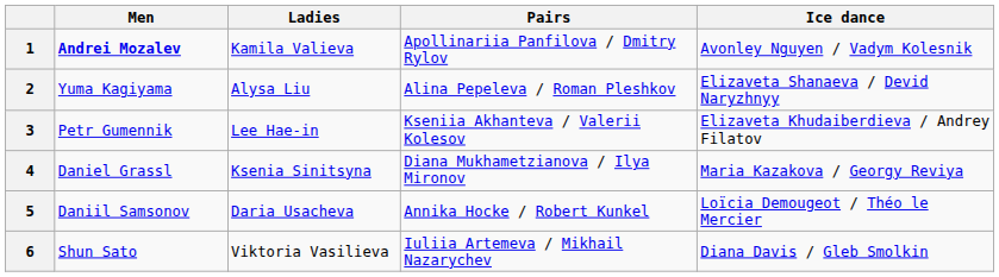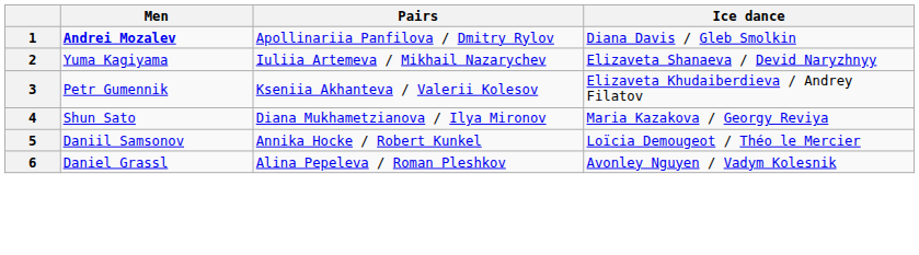 <table class="wikitable unsortable" style="text-align:left; width:100%">
 <tr>
 <th scope="col" style="width:5%"></th>
 <th scope="col" style="width:17.5%">Men</th>
-<th scope="col" style="width:17.5%">Ladies</th>
 <th scope="col" style="width:30%">Pairs</th>
 <th scope="col" style="width:30%">Ice dance</th>
 </tr>
 <tr>
 <th scope="row">1</th>
 <td><strong> <a href='#'>Andrei Mozalev</a></strong></td>
-<td> <a href='#'>Kamila Valieva</a></td>
 <td> <a href='#'>Apollinariia Panfilova</a> / <a href='#'>Dmitry Rylov</a></td>
-<td> <a href='#'>Avonley Nguyen</a> / <a href='#'>Vadym Kolesnik</a></td>
+<td> <a href='#'>Diana Davis</a> / <a href='#'>Gleb Smolkin</a></td>
 </tr>
 <tr>
 <th scope="row">2</th>
 <td> <a href='#'>Yuma Kagiyama</a></td>
-<td> <a href='#'>Alysa Liu</a></td>
-<td> <a href='#'>Alina Pepeleva</a> / <a href='#'>Roman Pleshkov</a></td>
+<td> <a href='#'>Iuliia Artemeva</a> / <a href='#'>Mikhail Nazarychev</a></td>
 <td> <a href='#'>Elizaveta Shanaeva</a> / <a href='#'>Devid Naryzhnyy</a></td>
 </tr>
 <tr>
 <th scope="row">3</th>
 <td> <a href='#'>Petr Gumennik</a></td>
-<td> <a href='#'>Lee Hae-in</a></td>
 <td> <a href='#'>Kseniia Akhanteva</a> / <a href='#'>Valerii Kolesov</a></td>
 <td> <a href='#'>Elizaveta Khudaiberdieva</a> / Andrey Filatov</td>
 </tr>
 <tr>
 <th scope="row">4</th>
-<td> <a href='#'>Daniel Grassl</a></td>
-<td> <a href='#'>Ksenia Sinitsyna</a></td>
+<td> <a href='#'>Shun Sato</a></td>
 <td> <a href='#'>Diana Mukhametzianova</a> / <a href='#'>Ilya Mironov</a></td>
 <td> <a href='#'>Maria Kazakova</a> / <a href='#'>Georgy Reviya</a></td>
 </tr>
 <tr>
 <th scope="row">5</th>
 <td> <a href='#'>Daniil Samsonov</a></td>
-<td> <a href='#'>Daria Usacheva</a></td>
 <td> <a href='#'>Annika Hocke</a> / <a href='#'>Robert Kunkel</a></td>
 <td> <a href='#'>Loïcia Demougeot</a> / <a href='#'>Théo le Mercier</a></td>
 </tr>
 <tr>
 <th scope="row">6</th>
-<td> <a href='#'>Shun Sato</a></td>
-<td> Viktoria Vasilieva</td>
-<td> <a href='#'>Iuliia Artemeva</a> / <a href='#'>Mikhail Nazarychev</a></td>
-<td> <a href='#'>Diana Davis</a> / <a href='#'>Gleb Smolkin</a></td>
+<td> <a href='#'>Daniel Grassl</a></td>
+<td> <a href='#'>Alina Pepeleva</a> / <a href='#'>Roman Pleshkov</a></td>
+<td> <a href='#'>Avonley Nguyen</a> / <a href='#'>Vadym Kolesnik</a></td>
 </tr>
 </table>
